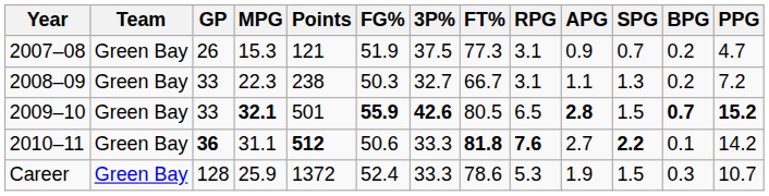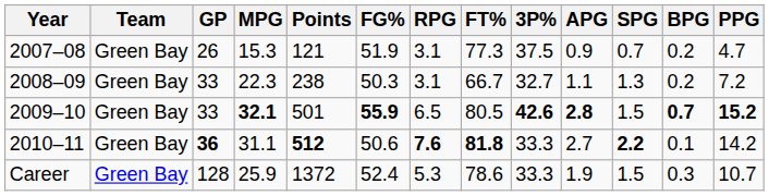 <table class="wikitable">
 <tr>
 <th>Year</th>
 <th>Team</th>
 <th>GP</th>
 <th>MPG</th>
 <th>Points</th>
 <th>FG%</th>
+<th>RPG</th>
+<th>FT%</th>
 <th>3P%</th>
-<th>FT%</th>
-<th>RPG</th>
 <th>APG</th>
 <th>SPG</th>
 <th>BPG</th>
 <th>PPG</th>
 </tr>
 <tr>
 <td>2007–08</td>
 <td>Green Bay</td>
 <td>26</td>
 <td>15.3</td>
 <td>121</td>
 <td>51.9</td>
+<td>3.1</td>
+<td>77.3</td>
 <td>37.5</td>
-<td>77.3</td>
-<td>3.1</td>
 <td>0.9</td>
 <td>0.7</td>
 <td>0.2</td>
 <td>4.7</td>
 </tr>
 <tr>
 <td>2008–09</td>
 <td>Green Bay</td>
 <td>33</td>
 <td>22.3</td>
 <td>238</td>
 <td>50.3</td>
+<td>3.1</td>
+<td>66.7</td>
 <td>32.7</td>
-<td>66.7</td>
-<td>3.1</td>
 <td>1.1</td>
 <td>1.3</td>
 <td>0.2</td>
 <td>7.2</td>
 </tr>
 <tr>
 <td>2009–10</td>
 <td>Green Bay</td>
 <td>33</td>
 <td><strong>32.1</strong></td>
 <td>501</td>
 <td><strong>55.9</strong></td>
+<td>6.5</td>
+<td>80.5</td>
 <td><strong>42.6</strong></td>
-<td>80.5</td>
-<td>6.5</td>
 <td><strong>2.8</strong></td>
 <td>1.5</td>
 <td><strong>0.7</strong></td>
 <td><strong>15.2</strong></td>
 </tr>
 <tr>
 <td>2010–11</td>
 <td>Green Bay</td>
 <td><strong>36</strong></td>
 <td>31.1</td>
 <td><strong>512</strong></td>
 <td>50.6</td>
+<td><strong>7.6</strong></td>
+<td><strong>81.8</strong></td>
 <td>33.3</td>
-<td><strong>81.8</strong></td>
-<td><strong>7.6</strong></td>
 <td>2.7</td>
 <td><strong>2.2</strong></td>
 <td>0.1</td>
 <td>14.2</td>
 </tr>
 <tr>
 <td>Career</td>
 <td><a href='#'>Green Bay</a></td>
 <td>128</td>
 <td>25.9</td>
 <td>1372</td>
 <td>52.4</td>
+<td>5.3</td>
+<td>78.6</td>
 <td>33.3</td>
-<td>78.6</td>
-<td>5.3</td>
 <td>1.9</td>
 <td>1.5</td>
 <td>0.3</td>
 <td>10.7</td>
 </tr>
 </table>
